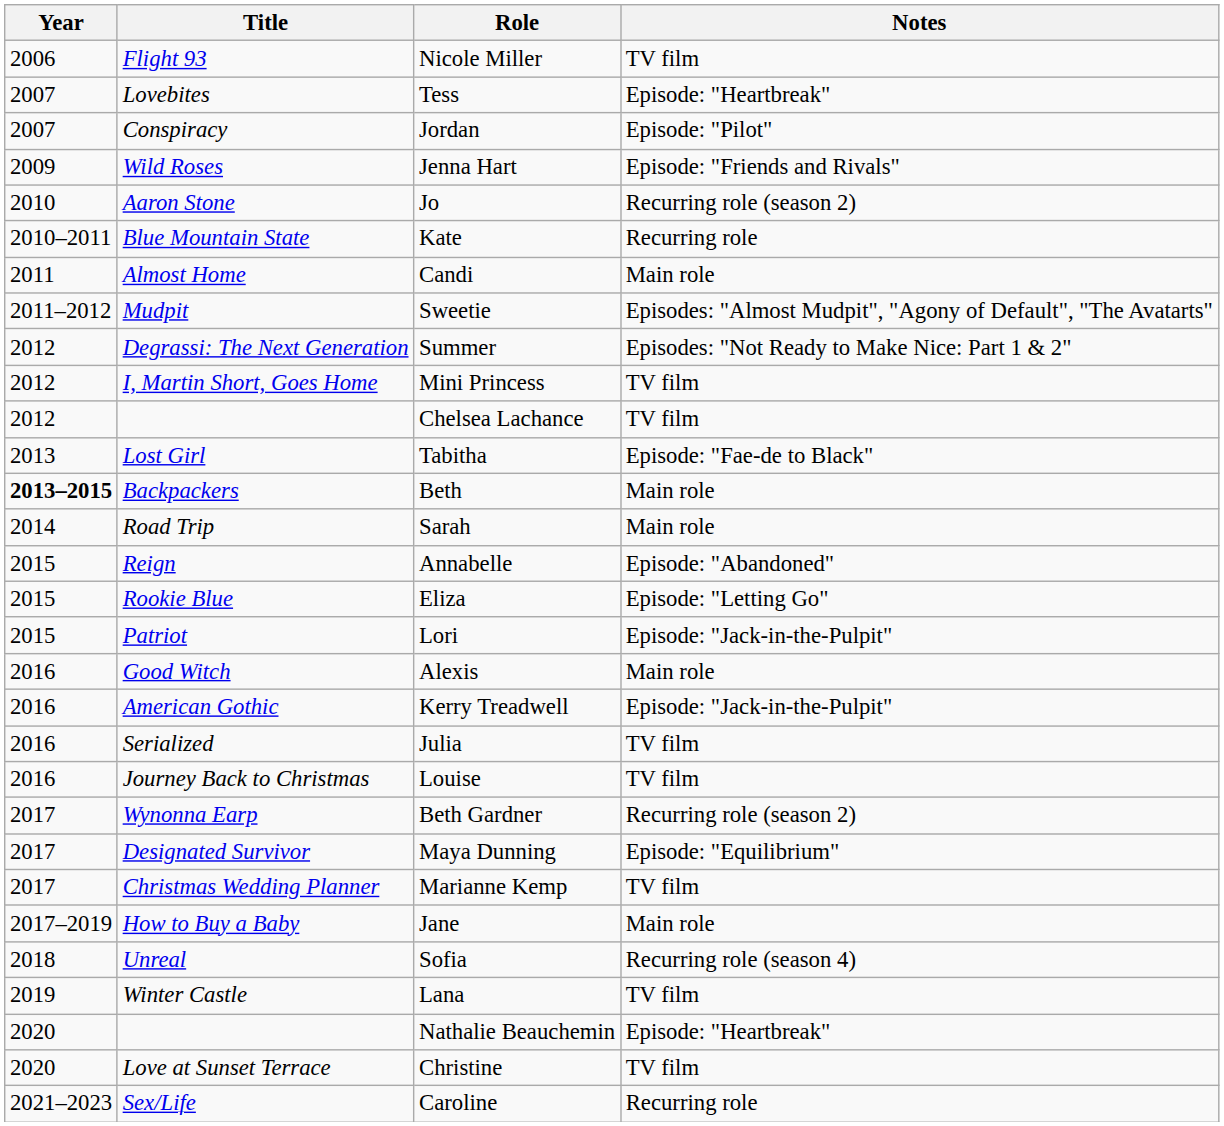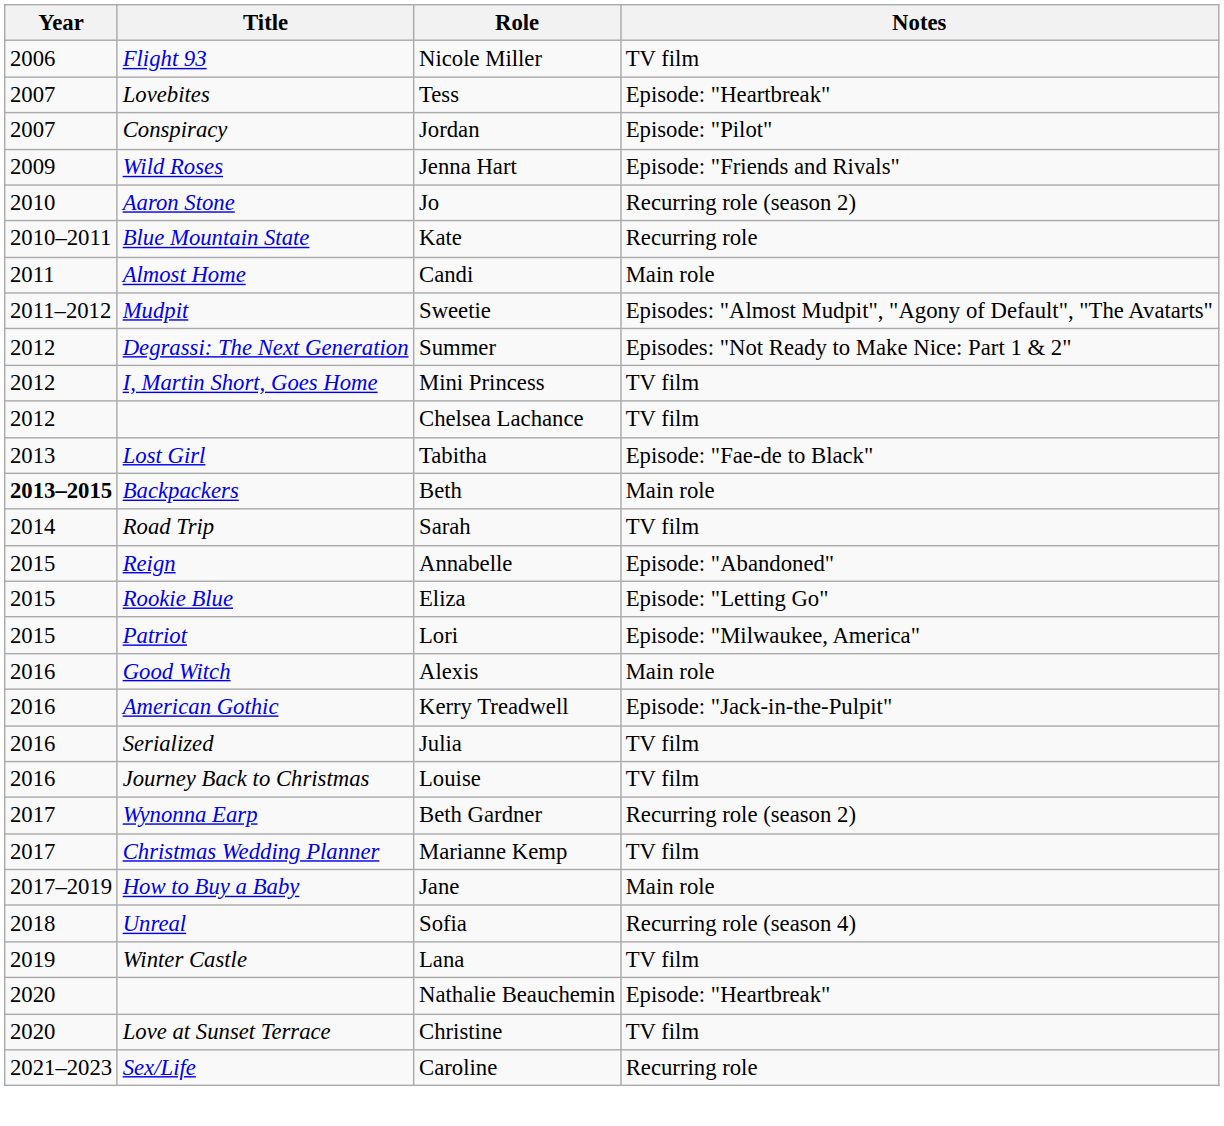 <table class="wikitable sortable">
 <tr>
 <th>Year</th>
 <th>Title</th>
 <th>Role</th>
 <th class="unsortable">Notes</th>
 </tr>
 <tr>
 <td>2006</td>
 <td><em><a href='#'>Flight 93</a></em></td>
 <td>Nicole Miller</td>
 <td>TV film</td>
 </tr>
 <tr>
 <td>2007</td>
 <td><em>Lovebites</em></td>
 <td>Tess</td>
 <td>Episode: "Heartbreak"</td>
 </tr>
 <tr>
 <td>2007</td>
 <td><em>Conspiracy</em></td>
 <td>Jordan</td>
 <td>Episode: "Pilot"</td>
 </tr>
 <tr>
 <td>2009</td>
 <td><em><a href='#'>Wild Roses</a></em></td>
 <td>Jenna Hart</td>
 <td>Episode: "Friends and Rivals"</td>
 </tr>
 <tr>
 <td>2010</td>
 <td><em><a href='#'>Aaron Stone</a></em></td>
 <td>Jo</td>
 <td>Recurring role (season 2)</td>
 </tr>
 <tr>
 <td>2010–2011</td>
 <td><em><a href='#'>Blue Mountain State</a></em></td>
 <td>Kate</td>
 <td>Recurring role</td>
 </tr>
 <tr>
 <td>2011</td>
 <td><em><a href='#'>Almost Home</a></em></td>
 <td>Candi</td>
 <td>Main role</td>
 </tr>
 <tr>
 <td>2011–2012</td>
 <td><em><a href='#'>Mudpit</a></em></td>
 <td>Sweetie</td>
 <td>Episodes: "Almost Mudpit", "Agony of Default", "The Avatarts"</td>
 </tr>
 <tr>
 <td>2012</td>
 <td><em><a href='#'>Degrassi: The Next Generation</a></em></td>
 <td>Summer</td>
 <td>Episodes: "Not Ready to Make Nice: Part 1 & 2"</td>
 </tr>
 <tr>
 <td>2012</td>
 <td><em><a href='#'>I, Martin Short, Goes Home</a></em></td>
 <td>Mini Princess</td>
 <td>TV film</td>
 </tr>
 <tr>
 <td>2012</td>
 <td><em></em></td>
 <td>Chelsea Lachance</td>
 <td>TV film</td>
 </tr>
 <tr>
 <td>2013</td>
 <td><em><a href='#'>Lost Girl</a></em></td>
 <td>Tabitha</td>
 <td>Episode: "Fae-de to Black"</td>
 </tr>
 <tr>
 <td><strong>2013–2015</strong></td>
 <td><em><a href='#'>Backpackers</a></em></td>
 <td>Beth</td>
 <td>Main role</td>
 </tr>
 <tr>
 <td>2014</td>
 <td><em>Road Trip</em></td>
 <td>Sarah</td>
-<td>Main role</td>
+<td>TV film</td>
 </tr>
 <tr>
 <td>2015</td>
 <td><em><a href='#'>Reign</a></em></td>
 <td>Annabelle</td>
 <td>Episode: "Abandoned"</td>
 </tr>
 <tr>
 <td>2015</td>
 <td><em><a href='#'>Rookie Blue</a></em></td>
 <td>Eliza</td>
 <td>Episode: "Letting Go"</td>
 </tr>
 <tr>
 <td>2015</td>
 <td><em><a href='#'>Patriot</a></em></td>
 <td>Lori</td>
-<td>Episode: "Jack-in-the-Pulpit"</td>
+<td>Episode: "Milwaukee, America"</td>
 </tr>
 <tr>
 <td>2016</td>
 <td><em><a href='#'>Good Witch</a></em></td>
 <td>Alexis</td>
 <td>Main role</td>
 </tr>
 <tr>
 <td>2016</td>
 <td><em><a href='#'>American Gothic</a></em></td>
 <td>Kerry Treadwell</td>
 <td>Episode: "Jack-in-the-Pulpit"</td>
 </tr>
 <tr>
 <td>2016</td>
 <td><em>Serialized</em></td>
 <td>Julia</td>
 <td>TV film</td>
 </tr>
 <tr>
 <td>2016</td>
 <td><em>Journey Back to Christmas</em></td>
 <td>Louise</td>
 <td>TV film</td>
 </tr>
 <tr>
 <td>2017</td>
 <td><em><a href='#'>Wynonna Earp</a></em></td>
 <td>Beth Gardner</td>
 <td>Recurring role (season 2)</td>
-</tr>
-<tr>
-<td>2017</td>
-<td><em><a href='#'>Designated Survivor</a></em></td>
-<td>Maya Dunning</td>
-<td>Episode: "Equilibrium"</td>
 </tr>
 <tr>
 <td>2017</td>
 <td><em><a href='#'>Christmas Wedding Planner</a></em></td>
 <td>Marianne Kemp</td>
 <td>TV film</td>
 </tr>
 <tr>
 <td>2017–2019</td>
 <td><em><a href='#'>How to Buy a Baby</a></em></td>
 <td>Jane</td>
 <td>Main role</td>
 </tr>
 <tr>
 <td>2018</td>
 <td><em><a href='#'>Unreal</a></em></td>
 <td>Sofia</td>
 <td>Recurring role (season 4)</td>
 </tr>
 <tr>
 <td>2019</td>
 <td><em>Winter Castle</em></td>
 <td>Lana</td>
 <td>TV film</td>
 </tr>
 <tr>
 <td>2020</td>
 <td><em></em></td>
 <td>Nathalie Beauchemin</td>
 <td>Episode: "Heartbreak"</td>
 </tr>
 <tr>
 <td>2020</td>
 <td><em>Love at Sunset Terrace</em></td>
 <td>Christine</td>
 <td>TV film</td>
 </tr>
 <tr>
 <td>2021–2023</td>
 <td><em><a href='#'>Sex/Life</a></em></td>
 <td>Caroline</td>
 <td>Recurring role</td>
 </tr>
 </table>
